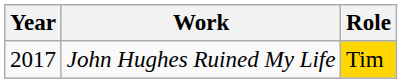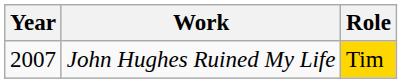 <table class="wikitable">
 <tr>
 <th>Year</th>
 <th>Work</th>
 <th>Role</th>
 </tr>
 <tr>
-<td>2017</td>
+<td>2007</td>
 <td><em>John Hughes Ruined My Life</em></td>
 <td style="background: gold;">Tim</td>
 </tr>
 </table>
